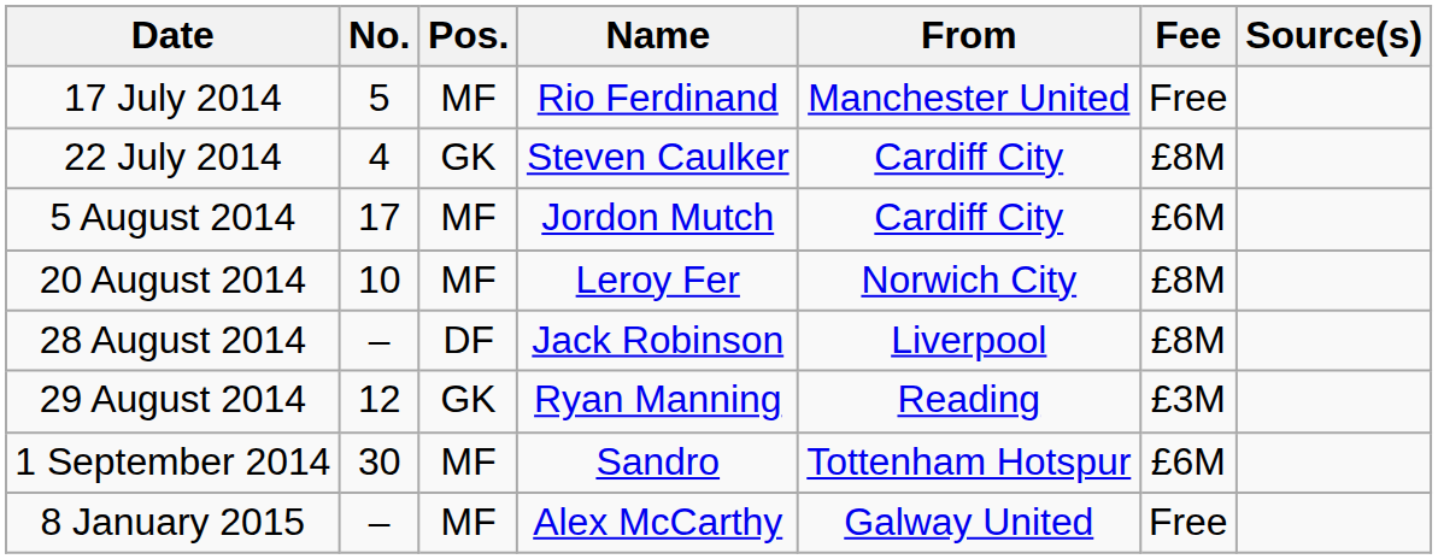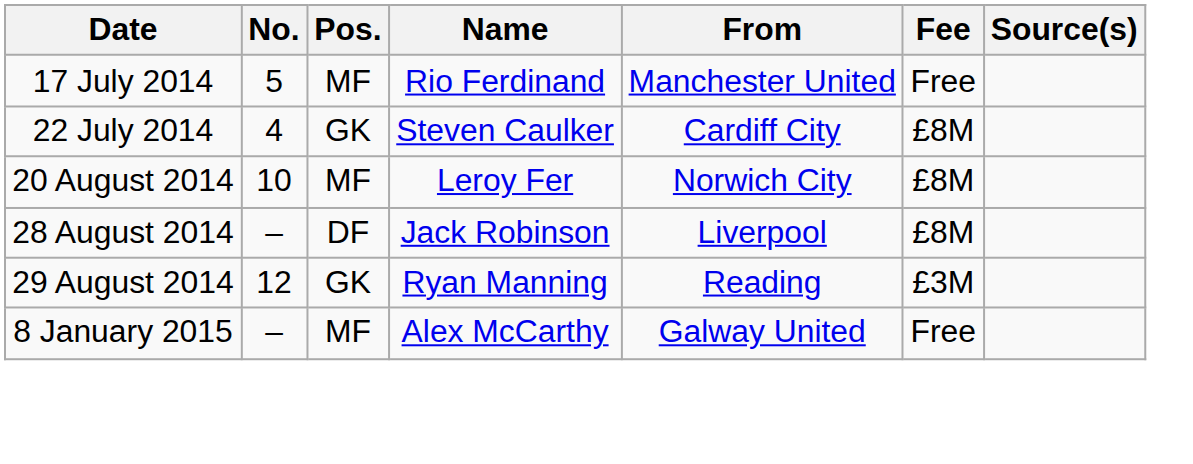 <table class="wikitable" style="text-align:center">
 <tr>
 <th>Date</th>
 <th>No.</th>
 <th>Pos.</th>
 <th>Name</th>
 <th>From</th>
 <th>Fee</th>
 <th>Source(s)</th>
 </tr>
 <tr>
 <td>17 July 2014</td>
 <td>5</td>
 <td>MF</td>
 <td> <a href='#'>Rio Ferdinand</a></td>
 <td> <a href='#'>Manchester United</a></td>
 <td>Free</td>
 <td></td>
 </tr>
 <tr>
 <td>22 July 2014</td>
 <td>4</td>
 <td>GK</td>
 <td> <a href='#'>Steven Caulker</a></td>
 <td> <a href='#'>Cardiff City</a></td>
 <td>£8M</td>
-<td></td>
-</tr>
-<tr>
-<td>5 August 2014</td>
-<td>17</td>
-<td>MF</td>
-<td> <a href='#'>Jordon Mutch</a></td>
-<td> <a href='#'>Cardiff City</a></td>
-<td>£6M</td>
 <td></td>
 </tr>
 <tr>
 <td>20 August 2014</td>
 <td>10</td>
 <td>MF</td>
 <td> <a href='#'>Leroy Fer</a></td>
 <td> <a href='#'>Norwich City</a></td>
 <td>£8M</td>
 <td></td>
 </tr>
 <tr>
 <td>28 August 2014</td>
 <td>–</td>
 <td>DF</td>
 <td> <a href='#'>Jack Robinson</a></td>
 <td> <a href='#'>Liverpool</a></td>
 <td>£8M</td>
 <td></td>
 </tr>
 <tr>
 <td>29 August 2014</td>
 <td>12</td>
 <td>GK</td>
 <td> <a href='#'>Ryan Manning</a></td>
 <td> <a href='#'>Reading</a></td>
 <td>£3M</td>
 <td></td>
 </tr>
 <tr>
-<td>1 September 2014</td>
-<td>30</td>
-<td>MF</td>
-<td> <a href='#'>Sandro</a></td>
-<td> <a href='#'>Tottenham Hotspur</a></td>
-<td>£6M</td>
-<td></td>
-</tr>
-<tr>
 <td>8 January 2015</td>
 <td>–</td>
 <td>MF</td>
 <td> <a href='#'>Alex McCarthy</a></td>
 <td> <a href='#'>Galway United</a></td>
 <td>Free</td>
 <td></td>
 </tr>
 </table>
